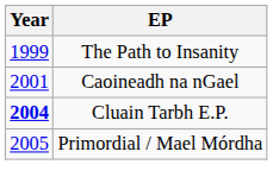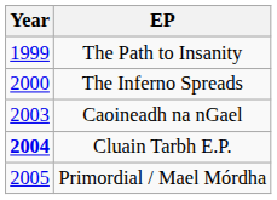 <table class="wikitable" style="text-align:center"; border="5">
 <tr>
 <th>Year</th>
 <th>EP</th>
 </tr>
 <tr>
 <td><a href='#'>1999</a></td>
 <td>The Path to Insanity</td>
 </tr>
 <tr>
-<td><a href='#'>2001</a></td>
+<td><a href='#'>2000</a></td>
+<td>The Inferno Spreads</td>
+</tr>
+<tr>
+<td><a href='#'>2003</a></td>
 <td>Caoineadh na nGael</td>
 </tr>
 <tr>
 <td><strong><a href='#'>2004</a></strong></td>
 <td>Cluain Tarbh E.P.</td>
 </tr>
 <tr>
 <td><a href='#'>2005</a></td>
 <td>Primordial / Mael Mórdha</td>
 </tr>
 </table>
